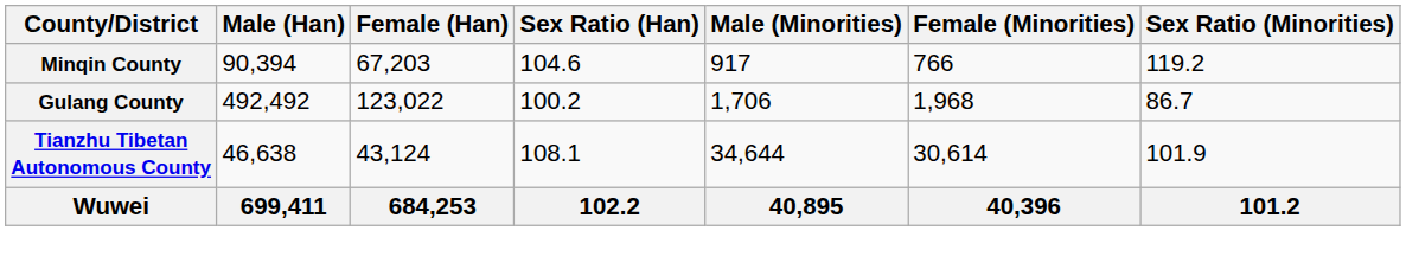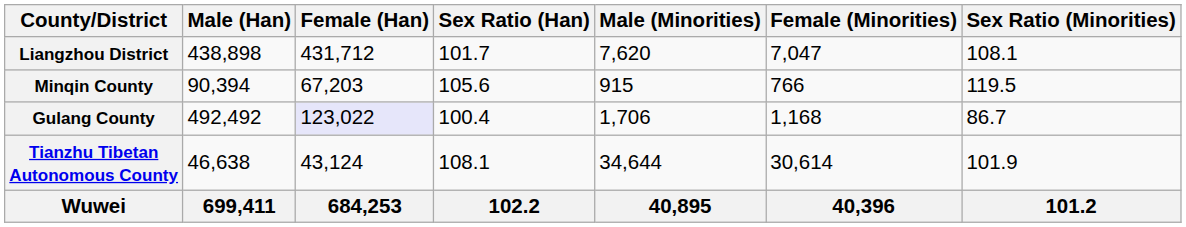 <table class="wikitable">
 <tr>
 <th><strong>County/District</strong></th>
 <th>Male (Han)</th>
 <th>Female (Han)</th>
 <th>Sex Ratio (Han)</th>
 <th>Male (Minorities)</th>
 <th>Female (Minorities)</th>
 <th>Sex Ratio (Minorities)</th>
 </tr>
 <tr>
+<th><small>Liangzhou District</small></th>
+<td>438,898</td>
+<td>431,712</td>
+<td>101.7</td>
+<td>7,620</td>
+<td>7,047</td>
+<td>108.1</td>
+</tr>
+<tr>
 <th><small>Minqin County</small></th>
 <td>90,394</td>
 <td>67,203</td>
-<td>104.6</td>
-<td>917</td>
+<td>105.6</td>
+<td>915</td>
 <td>766</td>
-<td>119.2</td>
+<td>119.5</td>
 </tr>
 <tr>
 <th><small>Gulang County</small></th>
 <td>492,492</td>
-<td>123,022</td>
-<td>100.2</td>
+<td style="background: lavender;">123,022</td>
+<td>100.4</td>
 <td>1,706</td>
-<td>1,968</td>
+<td>1,168</td>
 <td>86.7</td>
 </tr>
 <tr>
 <th><a href='#'><small>Tianzhu Tibetan<br>Autonomous County</small></a></th>
 <td>46,638</td>
 <td>43,124</td>
 <td>108.1</td>
 <td>34,644</td>
 <td>30,614</td>
 <td>101.9</td>
 </tr>
 <tr>
 <th>Wuwei</th>
 <th>699,411</th>
 <th>684,253</th>
 <th>102.2</th>
 <th>40,895</th>
 <th>40,396</th>
 <th>101.2</th>
 </tr>
 </table>
